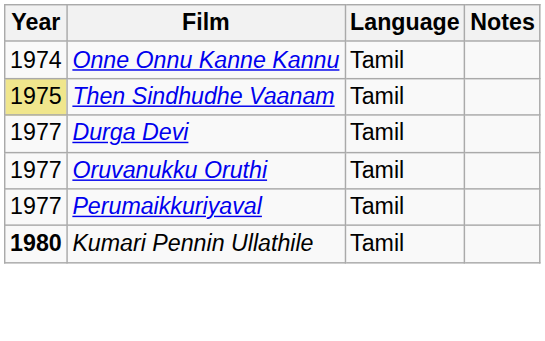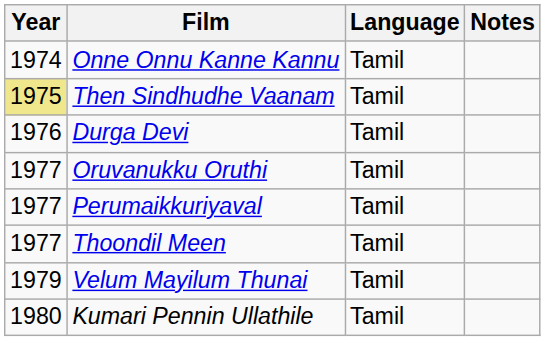 <table class="wikitable sortable">
 <tr>
 <th>Year</th>
 <th>Film</th>
 <th>Language</th>
 <th class=unsortable>Notes</th>
 </tr>
 <tr>
 <td>1974</td>
 <td><em><a href='#'>Onne Onnu Kanne Kannu</a></em></td>
 <td>Tamil</td>
 <td></td>
 </tr>
 <tr>
 <td style="background: khaki;">1975</td>
 <td><em><a href='#'>Then Sindhudhe Vaanam</a></em></td>
 <td>Tamil</td>
 <td></td>
 </tr>
 <tr>
-<td>1977</td>
+<td>1976</td>
 <td><em><a href='#'>Durga Devi</a></em></td>
 <td>Tamil</td>
 <td></td>
 </tr>
 <tr>
 <td>1977</td>
 <td><em><a href='#'>Oruvanukku Oruthi</a></em></td>
 <td>Tamil</td>
 <td></td>
 </tr>
 <tr>
 <td>1977</td>
 <td><em><a href='#'>Perumaikkuriyaval</a></em></td>
 <td>Tamil</td>
 <td></td>
 </tr>
 <tr>
-<td><strong>1980</strong></td>
+<td>1977</td>
+<td><em><a href='#'>Thoondil Meen</a></em></td>
+<td>Tamil</td>
+<td></td>
+</tr>
+<tr>
+<td>1979</td>
+<td><em><a href='#'>Velum Mayilum Thunai</a></em></td>
+<td>Tamil</td>
+<td></td>
+</tr>
+<tr>
+<td>1980</td>
 <td><em>Kumari Pennin Ullathile</em></td>
 <td>Tamil</td>
 <td></td>
 </tr>
 </table>
